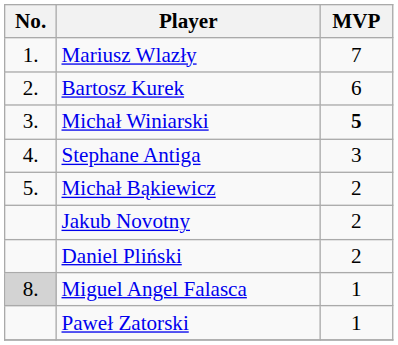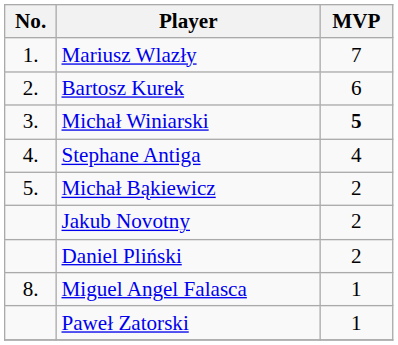 <table class="wikitable sortable">
 <tr>
 <th style="width:2em">No.</th>
 <th style="width:12em">Player</th>
 <th style="width:3em">MVP</th>
 </tr>
 <tr>
 <td align=center>1.</td>
 <td> <a href='#'>Mariusz Wlazły</a></td>
 <td align=center>7</td>
 </tr>
 <tr>
 <td align=center>2.</td>
 <td> <a href='#'>Bartosz Kurek</a></td>
 <td align=center>6</td>
 </tr>
 <tr>
 <td align=center>3.</td>
 <td> <a href='#'>Michał Winiarski</a></td>
 <td align=center><strong>5</strong></td>
 </tr>
 <tr>
 <td align=center>4.</td>
 <td> <a href='#'>Stephane Antiga</a></td>
-<td align=center>3</td>
+<td align=center>4</td>
 </tr>
 <tr>
 <td align=center>5.</td>
 <td> <a href='#'>Michał Bąkiewicz</a></td>
 <td align=center>2</td>
 </tr>
 <tr>
 <td align=center></td>
 <td> <a href='#'>Jakub Novotny</a></td>
 <td align=center>2</td>
 </tr>
 <tr>
 <td align=center></td>
 <td> <a href='#'>Daniel Pliński</a></td>
 <td align=center>2</td>
 </tr>
 <tr>
-<td align=center style="background: lightgrey;">8.</td>
+<td align=center>8.</td>
 <td> <a href='#'>Miguel Angel Falasca</a></td>
 <td align=center>1</td>
 </tr>
 <tr>
 <td align=center></td>
 <td> <a href='#'>Paweł Zatorski</a></td>
 <td align=center>1</td>
 </tr>
 <tr>
 </tr>
 </table>
